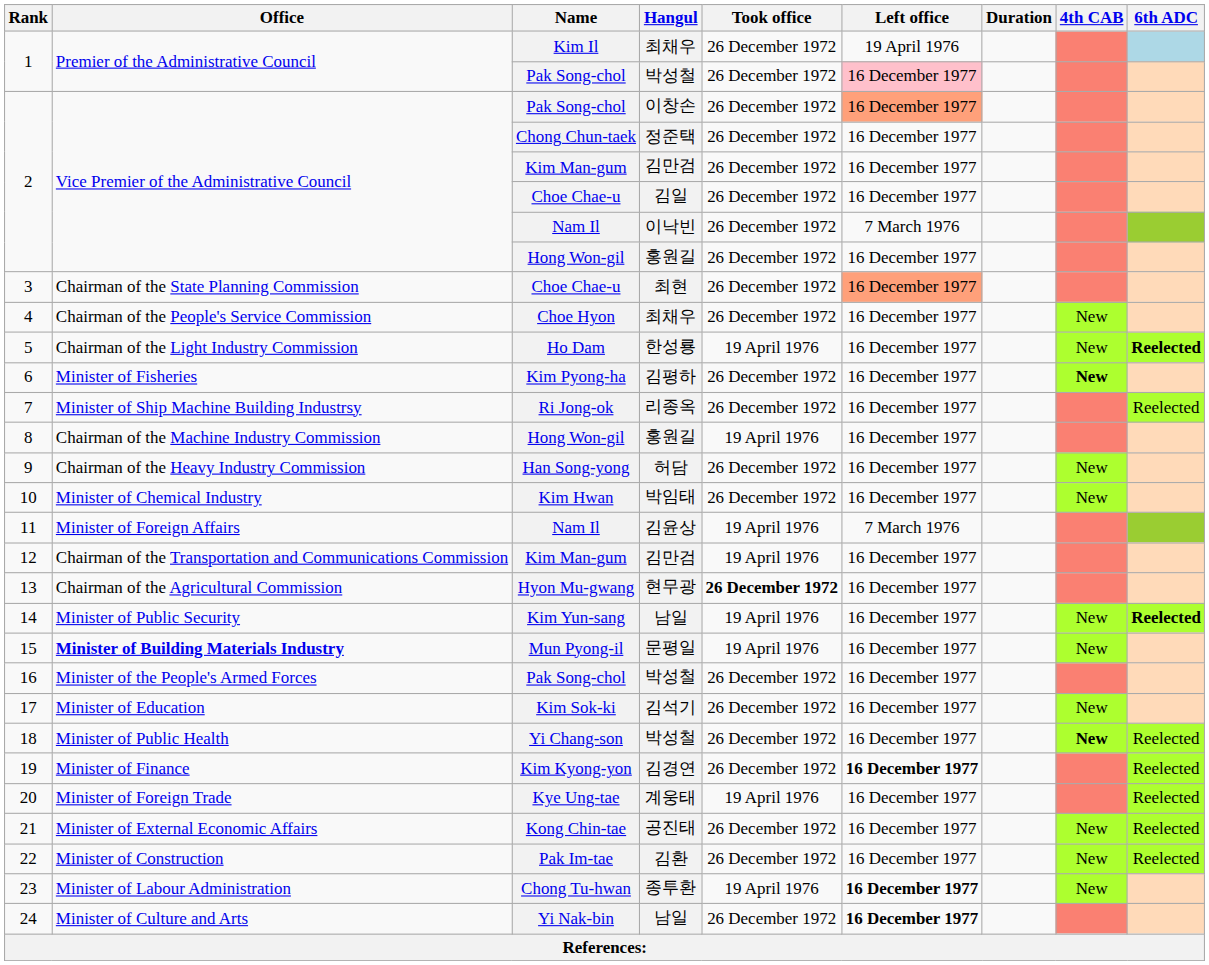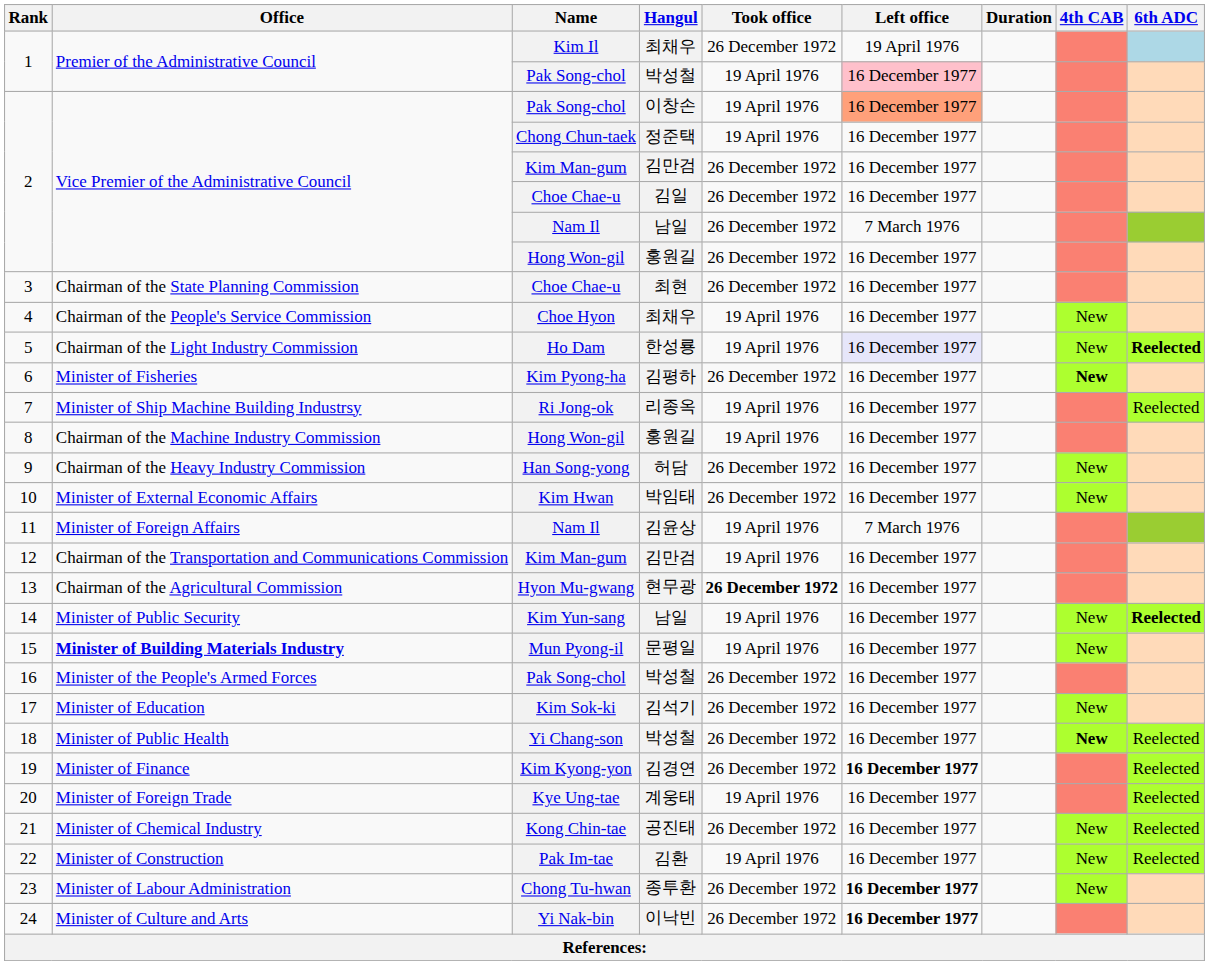 <table class="wikitable sortable">
 <tr>
 <th>Rank</th>
 <th>Office</th>
 <th>Name</th>
 <th class="unsortable"><a href='#'>Hangul</a></th>
 <th>Took office</th>
 <th>Left office</th>
 <th>Duration</th>
 <th><a href='#'>4th CAB</a></th>
 <th><a href='#'>6th ADC</a></th>
 </tr>
 <tr>
 <td rowspan="2" align="center">1</td>
 <td rowspan="2"><a href='#'>Premier of the Administrative Council</a></td>
 <th align="center" scope="row" style="font-weight:normal;"><a href='#'>Kim Il</a></th>
 <th align="center" scope="row" style="font-weight:normal;">최채우</th>
 <td align="center">26 December 1972</td>
 <td align="center">19 April 1976</td>
 <td align="center"></td>
 <td style="background: Salmon" align="center"></td>
 <td data-sort-value="1" align="center" style="background: LightBlue"></td>
 </tr>
 <tr>
 <th align="center" scope="row" style="font-weight:normal;"><a href='#'>Pak Song-chol</a></th>
 <th align="center" scope="row" style="font-weight:normal;">박성철</th>
-<td align="center">26 December 1972</td>
+<td align="center">19 April 1976</td>
 <td align="center" style="background: pink;">16 December 1977</td>
 <td align="center"></td>
 <td style="background: Salmon" align="center"></td>
 <td style="background: PeachPuff" align="center"></td>
 </tr>
 <tr>
 <td rowspan="6" align="center">2</td>
 <td rowspan="6"><a href='#'>Vice Premier of the Administrative Council</a></td>
 <th align="center" scope="row" style="font-weight:normal;"><a href='#'>Pak Song-chol</a></th>
 <th align="center" scope="row" style="font-weight:normal;">이창손</th>
-<td align="center">26 December 1972</td>
+<td align="center">19 April 1976</td>
 <td align="center" style="background: lightsalmon;">16 December 1977</td>
 <td align="center"></td>
 <td style="background: Salmon" align="center"></td>
 <td style="background: PeachPuff" align="center"></td>
 </tr>
 <tr>
 <th align="center" scope="row" style="font-weight:normal;"><a href='#'>Chong Chun-taek</a></th>
 <th align="center" scope="row" style="font-weight:normal;">정준택</th>
-<td align="center">26 December 1972</td>
+<td align="center">19 April 1976</td>
 <td align="center">16 December 1977</td>
 <td align="center"></td>
 <td style="background: Salmon" align="center"></td>
 <td style="background: PeachPuff" align="center"></td>
 </tr>
 <tr>
 <th align="center" scope="row" style="font-weight:normal;"><a href='#'>Kim Man-gum</a></th>
 <th align="center" scope="row" style="font-weight:normal;">김만검</th>
 <td align="center">26 December 1972</td>
 <td align="center">16 December 1977</td>
 <td align="center"></td>
 <td style="background: Salmon" align="center"></td>
 <td style="background: PeachPuff" align="center"></td>
 </tr>
 <tr>
 <th align="center" scope="row" style="font-weight:normal;"><a href='#'>Choe Chae-u</a></th>
 <th align="center" scope="row" style="font-weight:normal;">김일</th>
 <td align="center">26 December 1972</td>
 <td align="center">16 December 1977</td>
 <td align="center"></td>
 <td style="background: Salmon" align="center"></td>
 <td style="background: PeachPuff" align="center"></td>
 </tr>
 <tr>
 <th align="center" scope="row" style="font-weight:normal;"><a href='#'>Nam Il</a></th>
-<th align="center" scope="row" style="font-weight:normal;">이낙빈</th>
+<th align="center" scope="row" style="font-weight:normal;">남일</th>
 <td align="center">26 December 1972</td>
 <td align="center">7 March 1976</td>
 <td align="center"></td>
 <td style="background: Salmon" align="center"></td>
 <td data-sort-value="1" align="center" style="background: YellowGreen"></td>
 </tr>
 <tr>
 <th align="center" scope="row" style="font-weight:normal;"><a href='#'>Hong Won-gil</a></th>
 <th align="center" scope="row" style="font-weight:normal;">홍원길</th>
 <td align="center">26 December 1972</td>
 <td align="center">16 December 1977</td>
 <td align="center"></td>
 <td style="background: Salmon" align="center"></td>
 <td style="background: PeachPuff" align="center"></td>
 </tr>
 <tr>
 <td align="center">3</td>
 <td>Chairman of the <a href='#'>State Planning Commission</a></td>
 <th align="center" scope="row" style="font-weight:normal;"><a href='#'>Choe Chae-u</a></th>
 <th align="center" scope="row" style="font-weight:normal;">최현</th>
 <td align="center">26 December 1972</td>
-<td align="center" style="background: lightsalmon;">16 December 1977</td>
+<td align="center">16 December 1977</td>
 <td align="center"></td>
 <td style="background: Salmon" align="center"></td>
 <td style="background: PeachPuff" align="center"></td>
 </tr>
 <tr>
 <td align="center">4</td>
 <td>Chairman of the <a href='#'>People's Service Commission</a></td>
 <th align="center" scope="row" style="font-weight:normal;"><a href='#'>Choe Hyon</a></th>
 <th align="center" scope="row" style="font-weight:normal;">최채우</th>
-<td align="center">26 December 1972</td>
+<td align="center">19 April 1976</td>
 <td align="center">16 December 1977</td>
 <td align="center"></td>
 <td align="center" style="background: GreenYellow">New</td>
 <td style="background: PeachPuff" align="center"></td>
 </tr>
 <tr>
 <td align="center">5</td>
 <td>Chairman of the <a href='#'>Light Industry Commission</a></td>
 <th align="center" scope="row" style="font-weight:normal;"><a href='#'>Ho Dam</a></th>
 <th align="center" scope="row" style="font-weight:normal;">한성룡</th>
 <td align="center">19 April 1976</td>
-<td align="center">16 December 1977</td>
+<td align="center" style="background: lavender;">16 December 1977</td>
 <td align="center"></td>
 <td align="center" style="background: GreenYellow">New</td>
 <td align="center" style="background: GreenYellow"><strong>Reelected</strong></td>
 </tr>
 <tr>
 <td align="center">6</td>
 <td><a href='#'>Minister of Fisheries</a></td>
 <th align="center" scope="row" style="font-weight:normal;"><a href='#'>Kim Pyong-ha</a></th>
 <th align="center" scope="row" style="font-weight:normal;">김평하</th>
 <td align="center">26 December 1972</td>
 <td align="center">16 December 1977</td>
 <td align="center"></td>
 <td align="center" style="background: GreenYellow"><strong>New</strong></td>
 <td style="background: PeachPuff" align="center"></td>
 </tr>
 <tr>
 <td align="center">7</td>
 <td><a href='#'>Minister of Ship Machine Building Industrsy</a></td>
 <th align="center" scope="row" style="font-weight:normal;"><a href='#'>Ri Jong-ok</a></th>
 <th align="center" scope="row" style="font-weight:normal;">리종옥</th>
-<td align="center">26 December 1972</td>
+<td align="center">19 April 1976</td>
 <td align="center">16 December 1977</td>
 <td align="center"></td>
 <td style="background: Salmon" align="center"></td>
 <td align="center" style="background: GreenYellow">Reelected</td>
 </tr>
 <tr>
 <td align="center">8</td>
 <td>Chairman of the <a href='#'>Machine Industry Commission</a></td>
 <th align="center" scope="row" style="font-weight:normal;"><a href='#'>Hong Won-gil</a></th>
 <th align="center" scope="row" style="font-weight:normal;">홍원길</th>
 <td align="center">19 April 1976</td>
 <td align="center">16 December 1977</td>
 <td align="center"></td>
 <td style="background: Salmon" align="center"></td>
 <td style="background: PeachPuff" align="center"></td>
 </tr>
 <tr>
 <td align="center">9</td>
 <td>Chairman of the <a href='#'>Heavy Industry Commission</a></td>
 <th align="center" scope="row" style="font-weight:normal;"><a href='#'>Han Song-yong</a></th>
 <th align="center" scope="row" style="font-weight:normal;">허담</th>
 <td align="center">26 December 1972</td>
 <td align="center">16 December 1977</td>
 <td align="center"></td>
 <td align="center" style="background: GreenYellow">New</td>
 <td style="background: PeachPuff" align="center"></td>
 </tr>
 <tr>
 <td align="center">10</td>
-<td><a href='#'>Minister of Chemical Industry</a></td>
+<td><a href='#'>Minister of External Economic Affairs</a></td>
 <th align="center" scope="row" style="font-weight:normal;"><a href='#'>Kim Hwan</a></th>
 <th align="center" scope="row" style="font-weight:normal;">박임태</th>
 <td align="center">26 December 1972</td>
 <td align="center">16 December 1977</td>
 <td align="center"></td>
 <td align="center" style="background: GreenYellow">New</td>
 <td style="background: PeachPuff" align="center"></td>
 </tr>
 <tr>
 <td align="center">11</td>
 <td><a href='#'>Minister of Foreign Affairs</a></td>
 <th align="center" scope="row" style="font-weight:normal;"><a href='#'>Nam Il</a></th>
 <th align="center" scope="row" style="font-weight:normal;">김윤상</th>
 <td align="center">19 April 1976</td>
 <td align="center">7 March 1976</td>
 <td align="center"></td>
 <td style="background: Salmon" align="center"></td>
 <td data-sort-value="1" align="center" style="background: YellowGreen"></td>
 </tr>
 <tr>
 <td align="center">12</td>
 <td>Chairman of the <a href='#'>Transportation and Communications Commission</a></td>
 <th align="center" scope="row" style="font-weight:normal;"><a href='#'>Kim Man-gum</a></th>
 <th align="center" scope="row" style="font-weight:normal;">김만검</th>
 <td align="center">19 April 1976</td>
 <td align="center">16 December 1977</td>
 <td align="center"></td>
 <td style="background: Salmon" align="center"></td>
 <td style="background: PeachPuff" align="center"></td>
 </tr>
 <tr>
 <td align="center">13</td>
 <td>Chairman of the <a href='#'>Agricultural Commission</a></td>
 <th align="center" scope="row" style="font-weight:normal;"><a href='#'>Hyon Mu-gwang</a></th>
 <th align="center" scope="row" style="font-weight:normal;">현무광</th>
 <td align="center"><strong>26 December 1972</strong></td>
 <td align="center">16 December 1977</td>
 <td align="center"></td>
 <td style="background: Salmon" align="center"></td>
 <td style="background: PeachPuff" align="center"></td>
 </tr>
 <tr>
 <td align="center">14</td>
 <td><a href='#'>Minister of Public Security</a></td>
 <th align="center" scope="row" style="font-weight:normal;"><a href='#'>Kim Yun-sang</a></th>
 <th align="center" scope="row" style="font-weight:normal;">남일</th>
 <td align="center">19 April 1976</td>
 <td align="center">16 December 1977</td>
 <td align="center"></td>
 <td align="center" style="background: GreenYellow">New</td>
 <td align="center" style="background: GreenYellow"><strong>Reelected</strong></td>
 </tr>
 <tr>
 <td align="center">15</td>
 <td><strong><a href='#'>Minister of Building Materials Industry</a></strong></td>
 <th align="center" scope="row" style="font-weight:normal;"><a href='#'>Mun Pyong-il</a></th>
 <th align="center" scope="row" style="font-weight:normal;">문평일</th>
 <td align="center">19 April 1976</td>
 <td align="center">16 December 1977</td>
 <td align="center"></td>
 <td align="center" style="background: GreenYellow">New</td>
 <td style="background: PeachPuff" align="center"></td>
 </tr>
 <tr>
 <td align="center">16</td>
 <td><a href='#'>Minister of the People's Armed Forces</a></td>
 <th align="center" scope="row" style="font-weight:normal;"><a href='#'>Pak Song-chol</a></th>
 <th align="center" scope="row" style="font-weight:normal;">박성철</th>
 <td align="center">26 December 1972</td>
 <td align="center">16 December 1977</td>
 <td align="center"></td>
 <td style="background: Salmon" align="center"></td>
 <td style="background: PeachPuff" align="center"></td>
 </tr>
 <tr>
 <td align="center">17</td>
 <td><a href='#'>Minister of Education</a></td>
 <th align="center" scope="row" style="font-weight:normal;"><a href='#'>Kim Sok-ki</a></th>
 <th align="center" scope="row" style="font-weight:normal;">김석기</th>
 <td align="center">26 December 1972</td>
 <td align="center">16 December 1977</td>
 <td align="center"></td>
 <td align="center" style="background: GreenYellow">New</td>
 <td style="background: PeachPuff" align="center"></td>
 </tr>
 <tr>
 <td align="center">18</td>
 <td><a href='#'>Minister of Public Health</a></td>
 <th align="center" scope="row" style="font-weight:normal;"><a href='#'>Yi Chang-son</a></th>
 <th align="center" scope="row" style="font-weight:normal;">박성철</th>
 <td align="center">26 December 1972</td>
 <td align="center">16 December 1977</td>
 <td align="center"></td>
 <td align="center" style="background: GreenYellow"><strong>New</strong></td>
 <td align="center" style="background: GreenYellow">Reelected</td>
 </tr>
 <tr>
 <td align="center">19</td>
 <td><a href='#'>Minister of Finance</a></td>
 <th align="center" scope="row" style="font-weight:normal;"><a href='#'>Kim Kyong-yon</a></th>
 <th align="center" scope="row" style="font-weight:normal;">김경연</th>
 <td align="center">26 December 1972</td>
 <td align="center"><strong>16 December 1977</strong></td>
 <td align="center"></td>
 <td style="background: Salmon" align="center"></td>
 <td align="center" style="background: GreenYellow">Reelected</td>
 </tr>
 <tr>
 <td align="center">20</td>
 <td><a href='#'>Minister of Foreign Trade</a></td>
 <th align="center" scope="row" style="font-weight:normal;"><a href='#'>Kye Ung-tae</a></th>
 <th align="center" scope="row" style="font-weight:normal;">계웅태</th>
 <td align="center">19 April 1976</td>
 <td align="center">16 December 1977</td>
 <td align="center"></td>
 <td style="background: Salmon" align="center"></td>
 <td align="center" style="background: GreenYellow">Reelected</td>
 </tr>
 <tr>
 <td align="center">21</td>
-<td><a href='#'>Minister of External Economic Affairs</a></td>
+<td><a href='#'>Minister of Chemical Industry</a></td>
 <th align="center" scope="row" style="font-weight:normal;"><a href='#'>Kong Chin-tae</a></th>
 <th align="center" scope="row" style="font-weight:normal;">공진태</th>
 <td align="center">26 December 1972</td>
 <td align="center">16 December 1977</td>
 <td align="center"></td>
 <td align="center" style="background: GreenYellow">New</td>
 <td align="center" style="background: GreenYellow">Reelected</td>
 </tr>
 <tr>
 <td align="center">22</td>
 <td><a href='#'>Minister of Construction</a></td>
 <th align="center" scope="row" style="font-weight:normal;"><a href='#'>Pak Im-tae</a></th>
 <th align="center" scope="row" style="font-weight:normal;">김환</th>
-<td align="center">26 December 1972</td>
+<td align="center">19 April 1976</td>
 <td align="center">16 December 1977</td>
 <td align="center"></td>
 <td align="center" style="background: GreenYellow">New</td>
 <td align="center" style="background: GreenYellow">Reelected</td>
 </tr>
 <tr>
 <td align="center">23</td>
 <td><a href='#'>Minister of Labour Administration</a></td>
 <th align="center" scope="row" style="font-weight:normal;"><a href='#'>Chong Tu-hwan</a></th>
 <th align="center" scope="row" style="font-weight:normal;">종투환</th>
-<td align="center">19 April 1976</td>
+<td align="center">26 December 1972</td>
 <td align="center"><strong>16 December 1977</strong></td>
 <td align="center"></td>
 <td align="center" style="background: GreenYellow">New</td>
 <td style="background: PeachPuff" align="center"></td>
 </tr>
 <tr>
 <td align="center">24</td>
 <td><a href='#'>Minister of Culture and Arts</a></td>
 <th align="center" scope="row" style="font-weight:normal;"><a href='#'>Yi Nak-bin</a></th>
-<th align="center" scope="row" style="font-weight:normal;">남일</th>
+<th align="center" scope="row" style="font-weight:normal;">이낙빈</th>
 <td align="center">26 December 1972</td>
 <td align="center"><strong>16 December 1977</strong></td>
 <td align="center"></td>
 <td style="background: Salmon" align="center"></td>
 <td style="background: PeachPuff" align="center"></td>
 </tr>
 <tr>
 <th colspan="9" unsortable><strong>References:</strong><br></th>
 </tr>
 </table>
